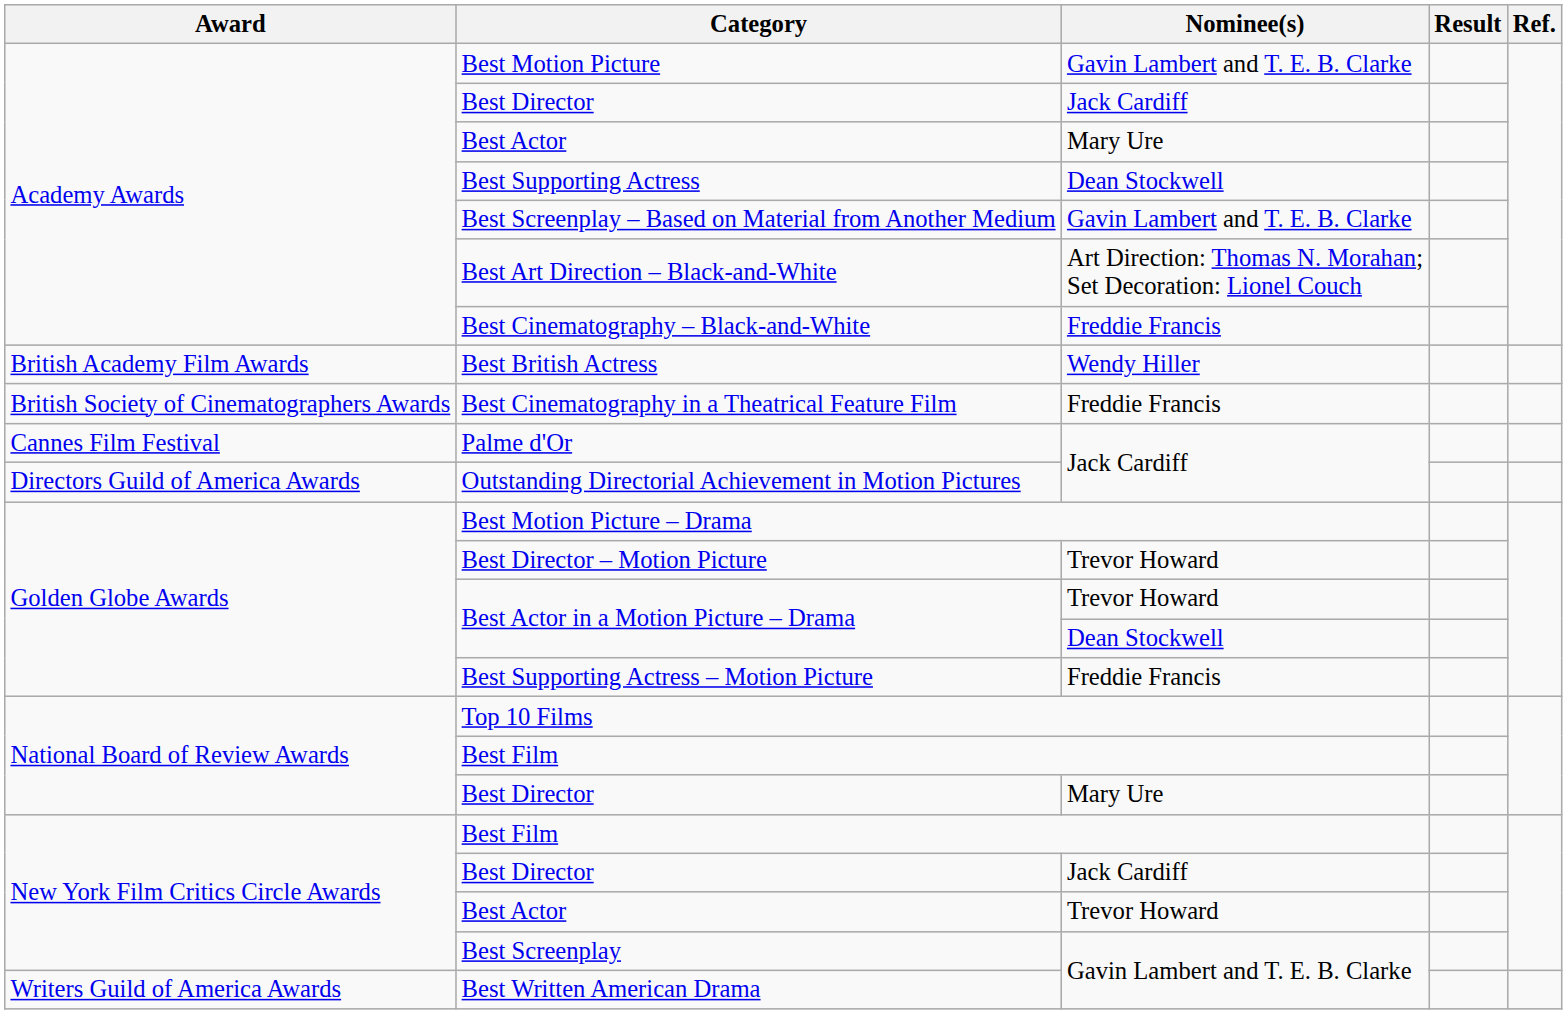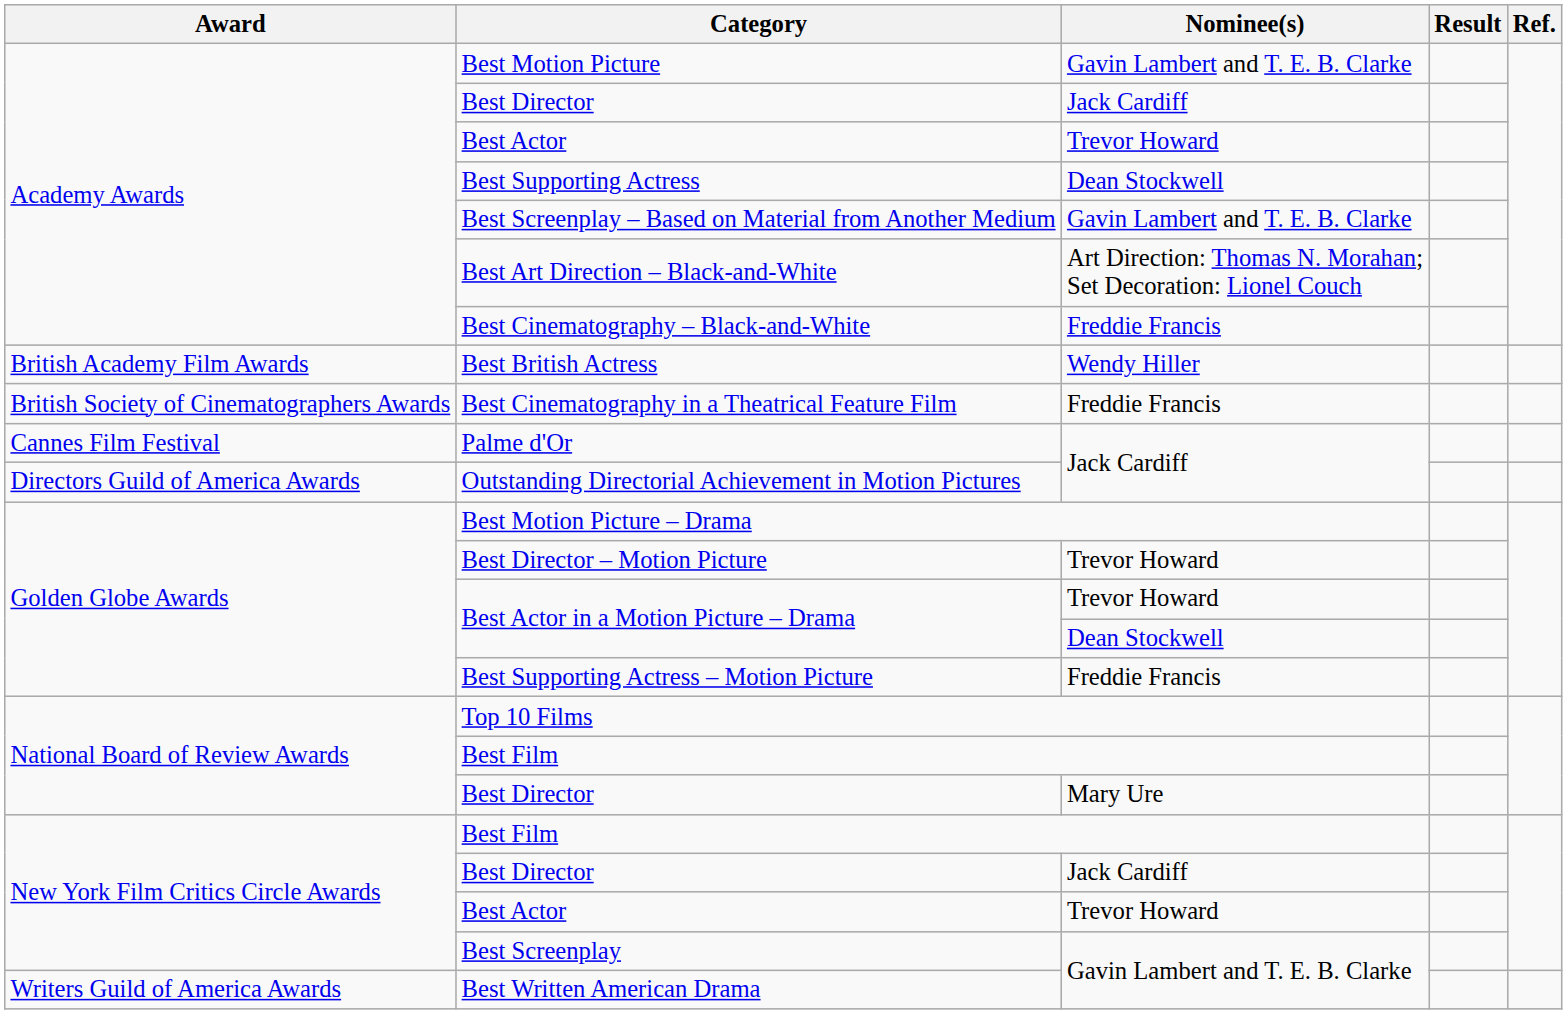 <table class="wikitable sortable">
 <tr>
 <th>Award</th>
 <th>Category</th>
 <th>Nominee(s)</th>
 <th>Result</th>
 <th>Ref.</th>
 </tr>
 <tr>
 <td rowspan="7"><a href='#'>Academy Awards</a></td>
 <td><a href='#'>Best Motion Picture</a></td>
 <td><a href='#'>Gavin Lambert</a> and <a href='#'>T. E. B. Clarke</a></td>
 <td></td>
 <td align="center" rowspan="7"></td>
 </tr>
 <tr>
 <td><a href='#'>Best Director</a></td>
 <td><a href='#'>Jack Cardiff</a></td>
 <td></td>
 </tr>
 <tr>
 <td><a href='#'>Best Actor</a></td>
-<td>Mary Ure</td>
+<td><a href='#'>Trevor Howard</a></td>
 <td></td>
 </tr>
 <tr>
 <td><a href='#'>Best Supporting Actress</a></td>
 <td><a href='#'>Dean Stockwell</a></td>
 <td></td>
 </tr>
 <tr>
 <td><a href='#'>Best Screenplay – Based on Material from Another Medium</a></td>
 <td><a href='#'>Gavin Lambert</a> and <a href='#'>T. E. B. Clarke</a></td>
 <td></td>
 </tr>
 <tr>
 <td><a href='#'>Best Art Direction – Black-and-White</a></td>
 <td>Art Direction: <a href='#'>Thomas N. Morahan</a>; <br> Set Decoration: <a href='#'>Lionel Couch</a></td>
 <td></td>
 </tr>
 <tr>
 <td><a href='#'>Best Cinematography – Black-and-White</a></td>
 <td><a href='#'>Freddie Francis</a></td>
 <td></td>
 </tr>
 <tr>
 <td><a href='#'>British Academy Film Awards</a></td>
 <td><a href='#'>Best British Actress</a></td>
 <td><a href='#'>Wendy Hiller</a></td>
 <td></td>
 <td align="center"></td>
 </tr>
 <tr>
 <td><a href='#'>British Society of Cinematographers Awards</a></td>
 <td><a href='#'>Best Cinematography in a Theatrical Feature Film</a></td>
 <td>Freddie Francis</td>
 <td></td>
 <td align="center"></td>
 </tr>
 <tr>
 <td><a href='#'>Cannes Film Festival</a></td>
 <td><a href='#'>Palme d'Or</a></td>
 <td rowspan="2">Jack Cardiff</td>
 <td></td>
 <td align="center"></td>
 </tr>
 <tr>
 <td><a href='#'>Directors Guild of America Awards</a></td>
 <td><a href='#'>Outstanding Directorial Achievement in Motion Pictures</a></td>
 <td></td>
 <td align="center"></td>
 </tr>
 <tr>
 <td rowspan="5"><a href='#'>Golden Globe Awards</a></td>
 <td colspan="2"><a href='#'>Best Motion Picture – Drama</a></td>
 <td></td>
 <td align="center" rowspan="5"></td>
 </tr>
 <tr>
 <td><a href='#'>Best Director – Motion Picture</a></td>
 <td>Trevor Howard</td>
 <td></td>
 </tr>
 <tr>
 <td rowspan="2"><a href='#'>Best Actor in a Motion Picture – Drama</a></td>
 <td>Trevor Howard</td>
 <td></td>
 </tr>
 <tr>
 <td><a href='#'>Dean Stockwell</a></td>
 <td></td>
 </tr>
 <tr>
 <td><a href='#'>Best Supporting Actress – Motion Picture</a></td>
 <td>Freddie Francis</td>
 <td></td>
 </tr>
 <tr>
 <td rowspan="3"><a href='#'>National Board of Review Awards</a></td>
 <td colspan="2"><a href='#'>Top 10 Films</a></td>
 <td></td>
 <td align="center" rowspan="3"></td>
 </tr>
 <tr>
 <td colspan="2"><a href='#'>Best Film</a></td>
 <td></td>
 </tr>
 <tr>
 <td><a href='#'>Best Director</a></td>
 <td>Mary Ure</td>
 <td></td>
 </tr>
 <tr>
 <td rowspan="4"><a href='#'>New York Film Critics Circle Awards</a></td>
 <td colspan="2"><a href='#'>Best Film</a></td>
 <td></td>
 <td align="center" rowspan="4"></td>
 </tr>
 <tr>
 <td><a href='#'>Best Director</a></td>
 <td>Jack Cardiff</td>
 <td></td>
 </tr>
 <tr>
 <td><a href='#'>Best Actor</a></td>
 <td>Trevor Howard</td>
 <td></td>
 </tr>
 <tr>
 <td><a href='#'>Best Screenplay</a></td>
 <td rowspan="2">Gavin Lambert and T. E. B. Clarke</td>
 <td></td>
 </tr>
 <tr>
 <td><a href='#'>Writers Guild of America Awards</a></td>
 <td><a href='#'>Best Written American Drama</a></td>
 <td></td>
 <td align="center"></td>
 </tr>
 </table>
